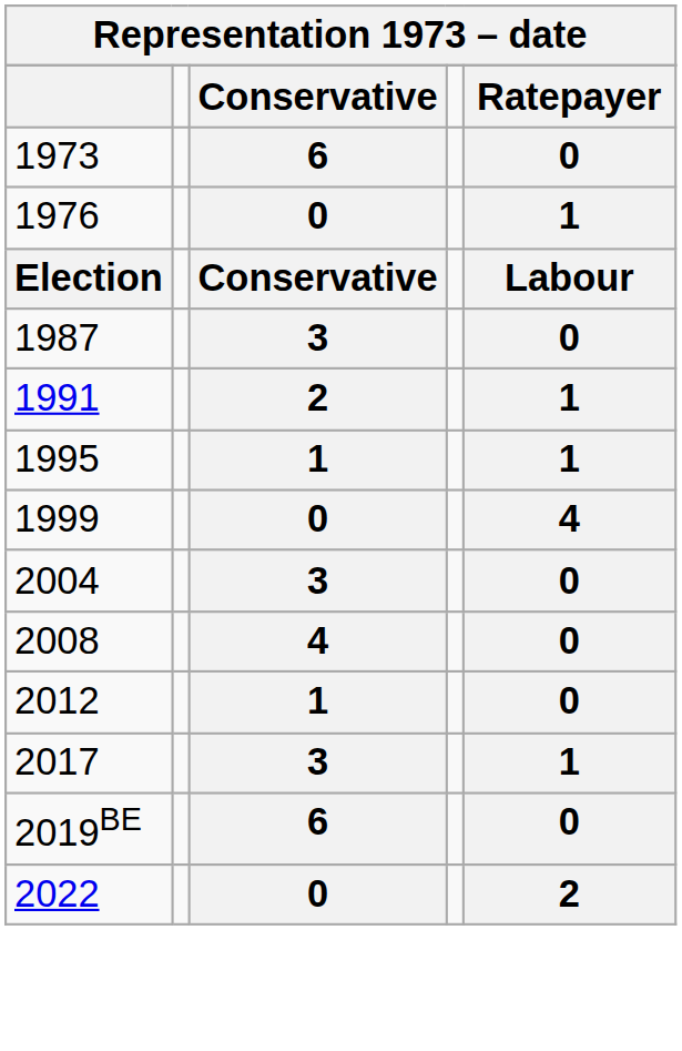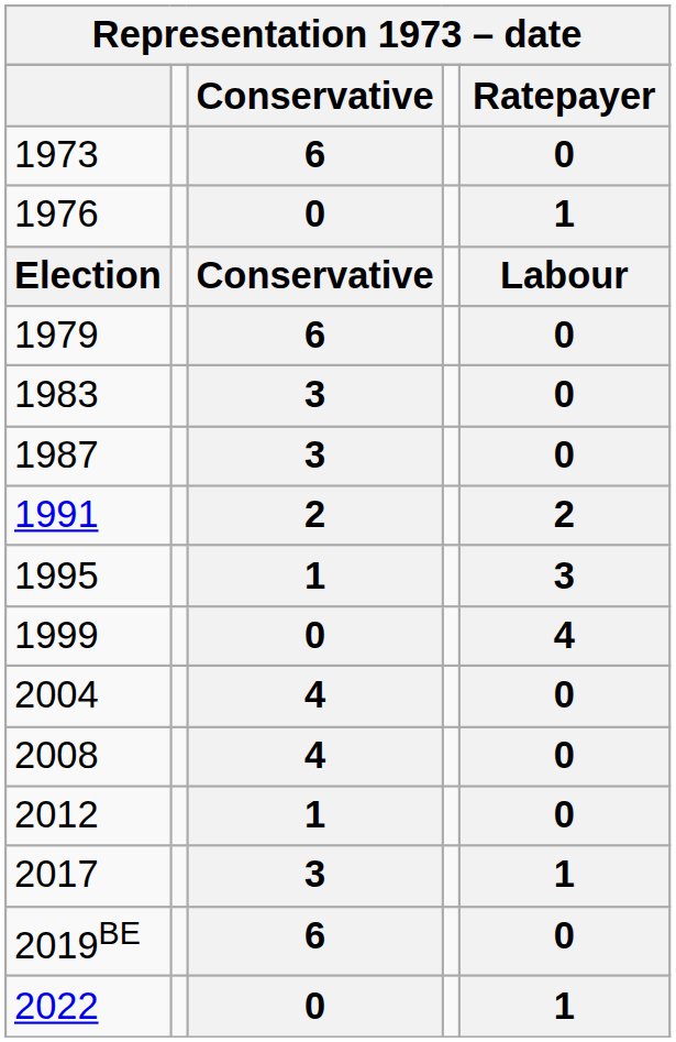 <table class="wikitable">
 <tr>
 <th colspan="5" align="center" valign="top">Representation 1973 – date </th>
 </tr>
 <tr>
 </tr>
 <tr>
 <th valign="top"> </th>
 <td></td>
 <th align="center" valign="top">Conservative</th>
 <td></td>
 <th align="center" valign="top">Ratepayer</th>
 </tr>
 <tr>
 <td>1973</td>
 <td></td>
 <th align="center" valign="top"><strong>6</strong></th>
 <td></td>
 <th align="center" valign="top">0</th>
 </tr>
 <tr>
 <td>1976</td>
 <td></td>
 <th align="center" valign="top"><strong>0</strong></th>
 <td></td>
 <th align="center" valign="top"><strong>1</strong></th>
 </tr>
 <tr>
 <th valign="top">Election</th>
 <td></td>
 <th align="center" valign="top">Conservative</th>
 <td></td>
 <th align="center" valign="top">   Labour   </th>
 </tr>
 <tr>
+<td>1979</td>
+<td></td>
+<th align="center" valign="top"><strong>6</strong></th>
+<td></td>
+<th align="center" valign="top">0</th>
+</tr>
+<tr>
+<td>1983</td>
+<td></td>
+<th align="center" valign="top"><strong>3</strong></th>
+<td></td>
+<th align="center" valign="top">0</th>
+</tr>
+<tr>
 <td>1987</td>
 <td></td>
 <th align="center" valign="top"><strong>3</strong></th>
 <td></td>
 <th align="center" valign="top">0</th>
 </tr>
 <tr>
 <td><a href='#'>1991</a></td>
 <td></td>
 <th align="center" valign="top"><strong>2</strong></th>
 <td></td>
-<th align="center" valign="top"><strong>1</strong></th>
+<th align="center" valign="top"><strong>2</strong></th>
 </tr>
 <tr>
 <td>1995</td>
 <td></td>
 <th align="center" valign="top"><strong>1</strong></th>
 <td></td>
-<th align="center" valign="top"><strong>1</strong></th>
+<th align="center" valign="top"><strong>3</strong></th>
 </tr>
 <tr>
 <td>1999</td>
 <td></td>
 <th align="center" valign="top">0</th>
 <td></td>
 <th align="center" valign="top"><strong>4</strong></th>
 </tr>
 <tr>
 <td>2004</td>
 <td></td>
-<th align="center" valign="top"><strong>3</strong></th>
+<th align="center" valign="top"><strong>4</strong></th>
 <td></td>
 <th align="center" valign="top">0</th>
 </tr>
 <tr>
 <td>2008</td>
 <td></td>
 <th align="center" valign="top"><strong>4</strong></th>
 <td></td>
 <th align="center" valign="top">0</th>
 </tr>
 <tr>
 <td>2012</td>
 <td></td>
 <th align="center" valign="top"><strong>1</strong></th>
 <td></td>
 <th align="center" valign="top"><strong>0</strong></th>
 </tr>
 <tr>
 <td>2017</td>
 <td></td>
 <th align="center" valign="top"><strong>3</strong></th>
 <td></td>
 <th align="center" valign="top"><strong>1</strong></th>
 </tr>
 <tr>
 <td>2019<sup>BE</sup></td>
 <td></td>
 <th align="center" valign="top"><strong>6</strong></th>
 <td></td>
 <th align="center" valign="top"><strong>0</strong></th>
 </tr>
 <tr>
 <td><a href='#'>2022</a></td>
 <td></td>
 <th align="center" valign="top"><strong>0</strong></th>
 <td></td>
-<th align="center" valign="top"><strong>2</strong></th>
+<th align="center" valign="top"><strong>1</strong></th>
 </tr>
 </table>
